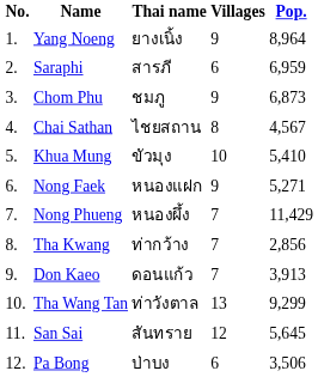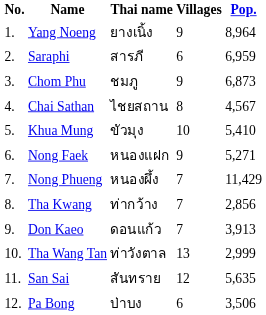 <table>
 <tr>
 <th>No.</th>
 <th>Name</th>
 <th>Thai name</th>
 <th>Villages</th>
 <th><a href='#'>Pop.</a></th>
 </tr>
 <tr>
 <td>1.</td>
 <td><a href='#'>Yang Noeng</a></td>
 <td>ยางเนิ้ง</td>
 <td>9</td>
 <td>8,964</td>
 <td></td>
 </tr>
 <tr>
 <td>2.</td>
 <td><a href='#'>Saraphi</a></td>
 <td>สารภี</td>
 <td>6</td>
 <td>6,959</td>
 <td></td>
 </tr>
 <tr>
 <td>3.</td>
 <td><a href='#'>Chom Phu</a></td>
 <td>ชมภู</td>
 <td>9</td>
 <td>6,873</td>
 <td></td>
 </tr>
 <tr>
 <td>4.</td>
 <td><a href='#'>Chai Sathan</a></td>
 <td>ไชยสถาน</td>
 <td>8</td>
 <td>4,567</td>
 <td></td>
 </tr>
 <tr>
 <td>5.</td>
 <td><a href='#'>Khua Mung</a></td>
 <td>ขัวมุง</td>
 <td>10</td>
 <td>5,410</td>
 <td></td>
 </tr>
 <tr>
 <td>6.</td>
 <td><a href='#'>Nong Faek</a></td>
 <td>หนองแฝก</td>
 <td>9</td>
 <td>5,271</td>
 <td></td>
 </tr>
 <tr>
 <td>7.</td>
 <td><a href='#'>Nong Phueng</a></td>
 <td>หนองผึ้ง</td>
 <td>7</td>
 <td>11,429</td>
 <td></td>
 </tr>
 <tr>
 <td>8.</td>
 <td><a href='#'>Tha Kwang</a></td>
 <td>ท่ากว้าง</td>
 <td>7</td>
 <td>2,856</td>
 <td></td>
 </tr>
 <tr>
 <td>9.</td>
 <td><a href='#'>Don Kaeo</a></td>
 <td>ดอนแก้ว</td>
 <td>7</td>
 <td>3,913</td>
 <td></td>
 </tr>
 <tr>
 <td>10.</td>
 <td><a href='#'>Tha Wang Tan</a></td>
 <td>ท่าวังตาล</td>
 <td>13</td>
-<td>9,299</td>
+<td>2,999</td>
 <td></td>
 </tr>
 <tr>
 <td>11.</td>
 <td><a href='#'>San Sai</a></td>
 <td>สันทราย</td>
 <td>12</td>
-<td>5,645</td>
+<td>5,635</td>
 <td></td>
 </tr>
 <tr>
 <td>12.</td>
 <td><a href='#'>Pa Bong</a></td>
 <td>ป่าบง</td>
 <td>6</td>
 <td>3,506</td>
 <td></td>
 </tr>
 </table>
